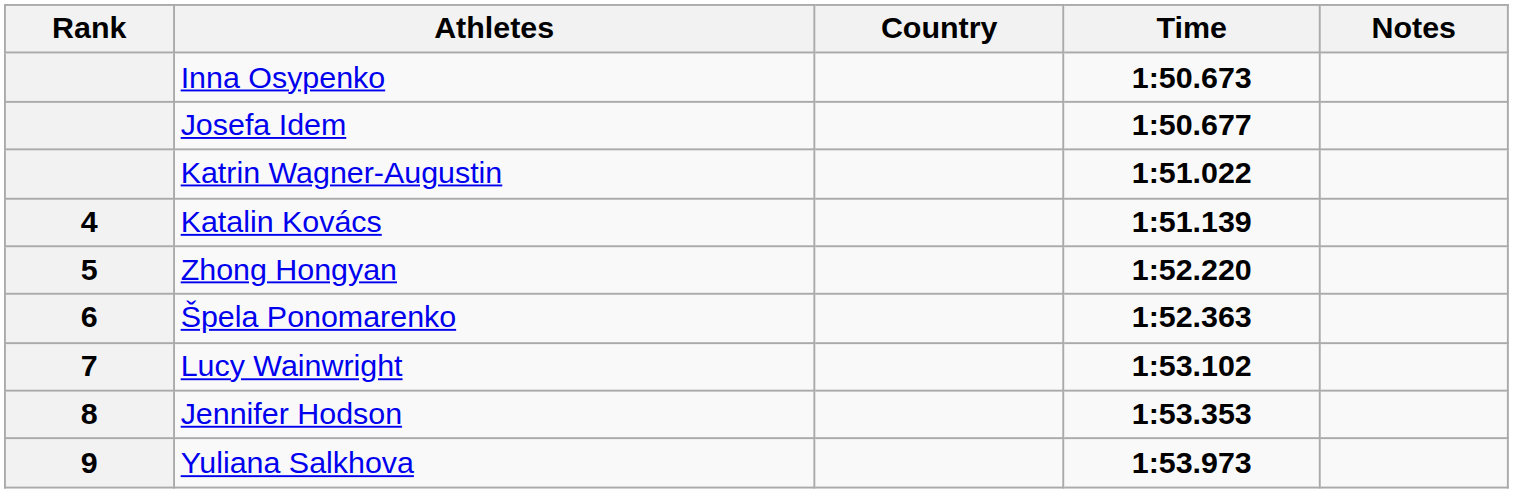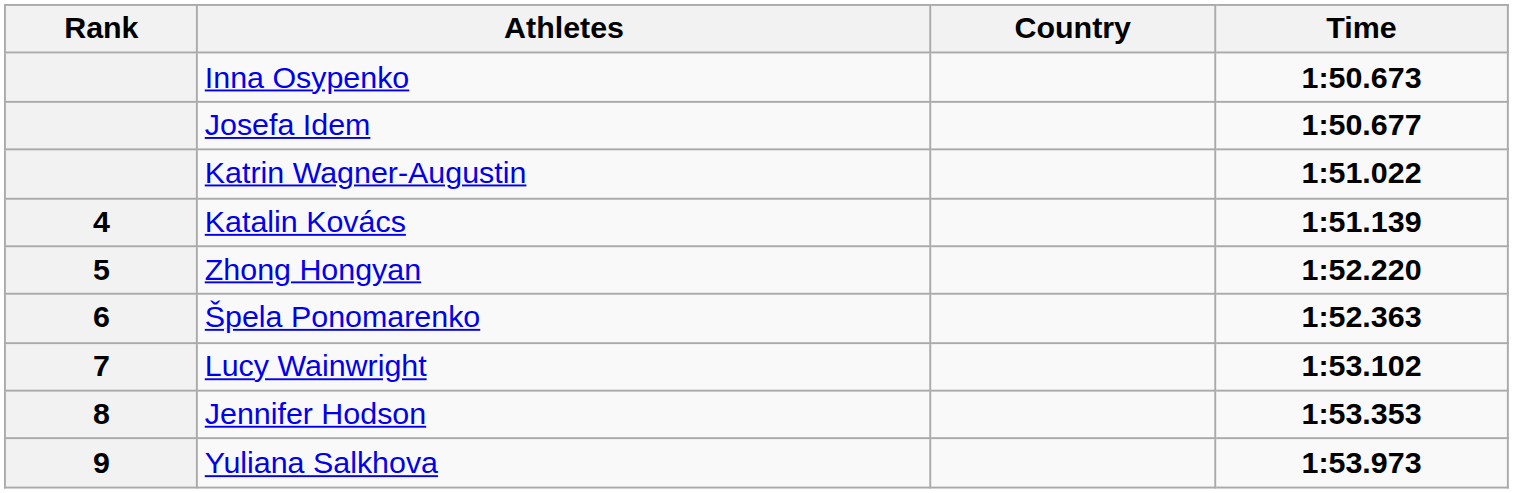 <table class="wikitable sortable" width=50% style="text-align:center">
 <tr>
 <th>Rank</th>
 <th>Athletes</th>
 <th>Country</th>
 <th>Time</th>
-<th>Notes</th>
 </tr>
 <tr>
 <th></th>
 <td align=left><a href='#'>Inna Osypenko</a></td>
 <td align=left></td>
 <td><strong>1:50.673</strong></td>
-<td></td>
 </tr>
 <tr>
 <th></th>
 <td align=left><a href='#'>Josefa Idem</a></td>
 <td align=left></td>
 <td><strong>1:50.677</strong></td>
-<td></td>
 </tr>
 <tr>
 <th></th>
 <td align=left><a href='#'>Katrin Wagner-Augustin</a></td>
 <td align=left></td>
 <td><strong>1:51.022</strong></td>
-<td></td>
 </tr>
 <tr>
 <th>4</th>
 <td align=left><a href='#'>Katalin Kovács</a></td>
 <td align=left></td>
 <td><strong>1:51.139</strong></td>
-<td></td>
 </tr>
 <tr>
 <th>5</th>
 <td align=left><a href='#'>Zhong Hongyan</a></td>
 <td align=left></td>
 <td><strong> 1:52.220</strong></td>
-<td></td>
 </tr>
 <tr>
 <th>6</th>
 <td align=left><a href='#'>Špela Ponomarenko</a></td>
 <td align=left></td>
 <td><strong>1:52.363</strong></td>
-<td></td>
 </tr>
 <tr>
 <th>7</th>
 <td align=left><a href='#'>Lucy Wainwright</a></td>
 <td align=left></td>
 <td><strong>1:53.102</strong></td>
-<td></td>
 </tr>
 <tr>
 <th>8</th>
 <td align=left><a href='#'>Jennifer Hodson</a></td>
 <td align=left></td>
 <td><strong>1:53.353</strong></td>
-<td></td>
 </tr>
 <tr>
 <th>9</th>
 <td align=left><a href='#'>Yuliana Salkhova</a></td>
 <td align=left></td>
 <td><strong>1:53.973</strong></td>
-<td></td>
 </tr>
 </table>
